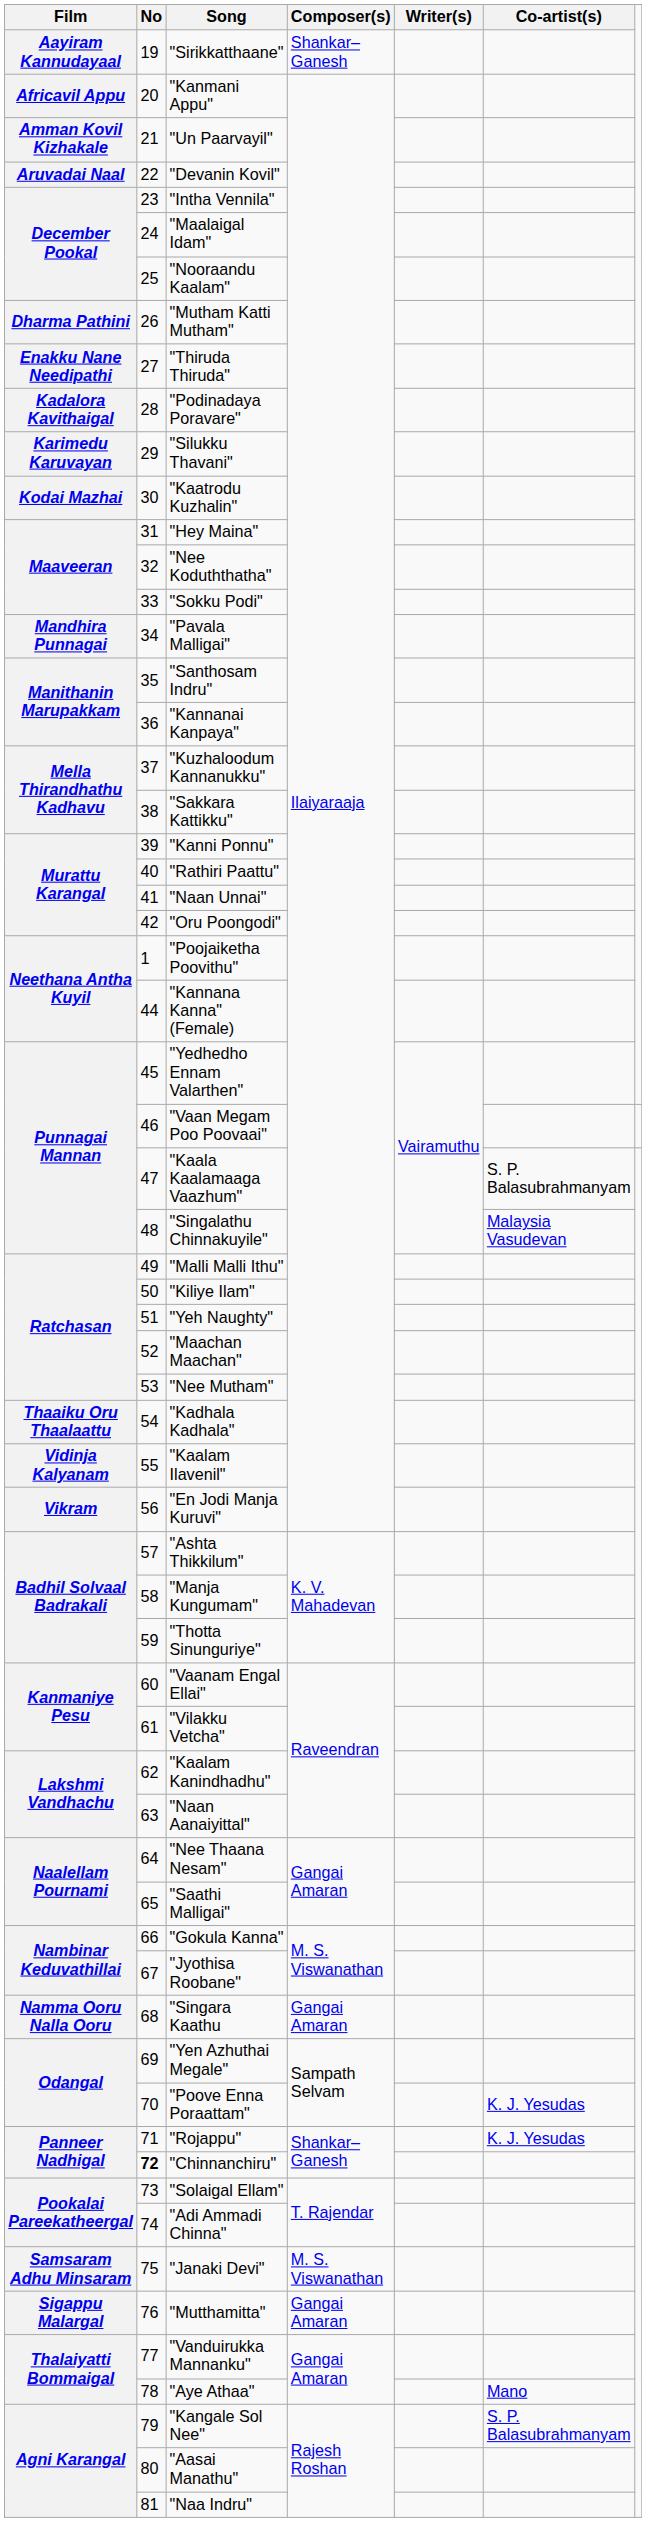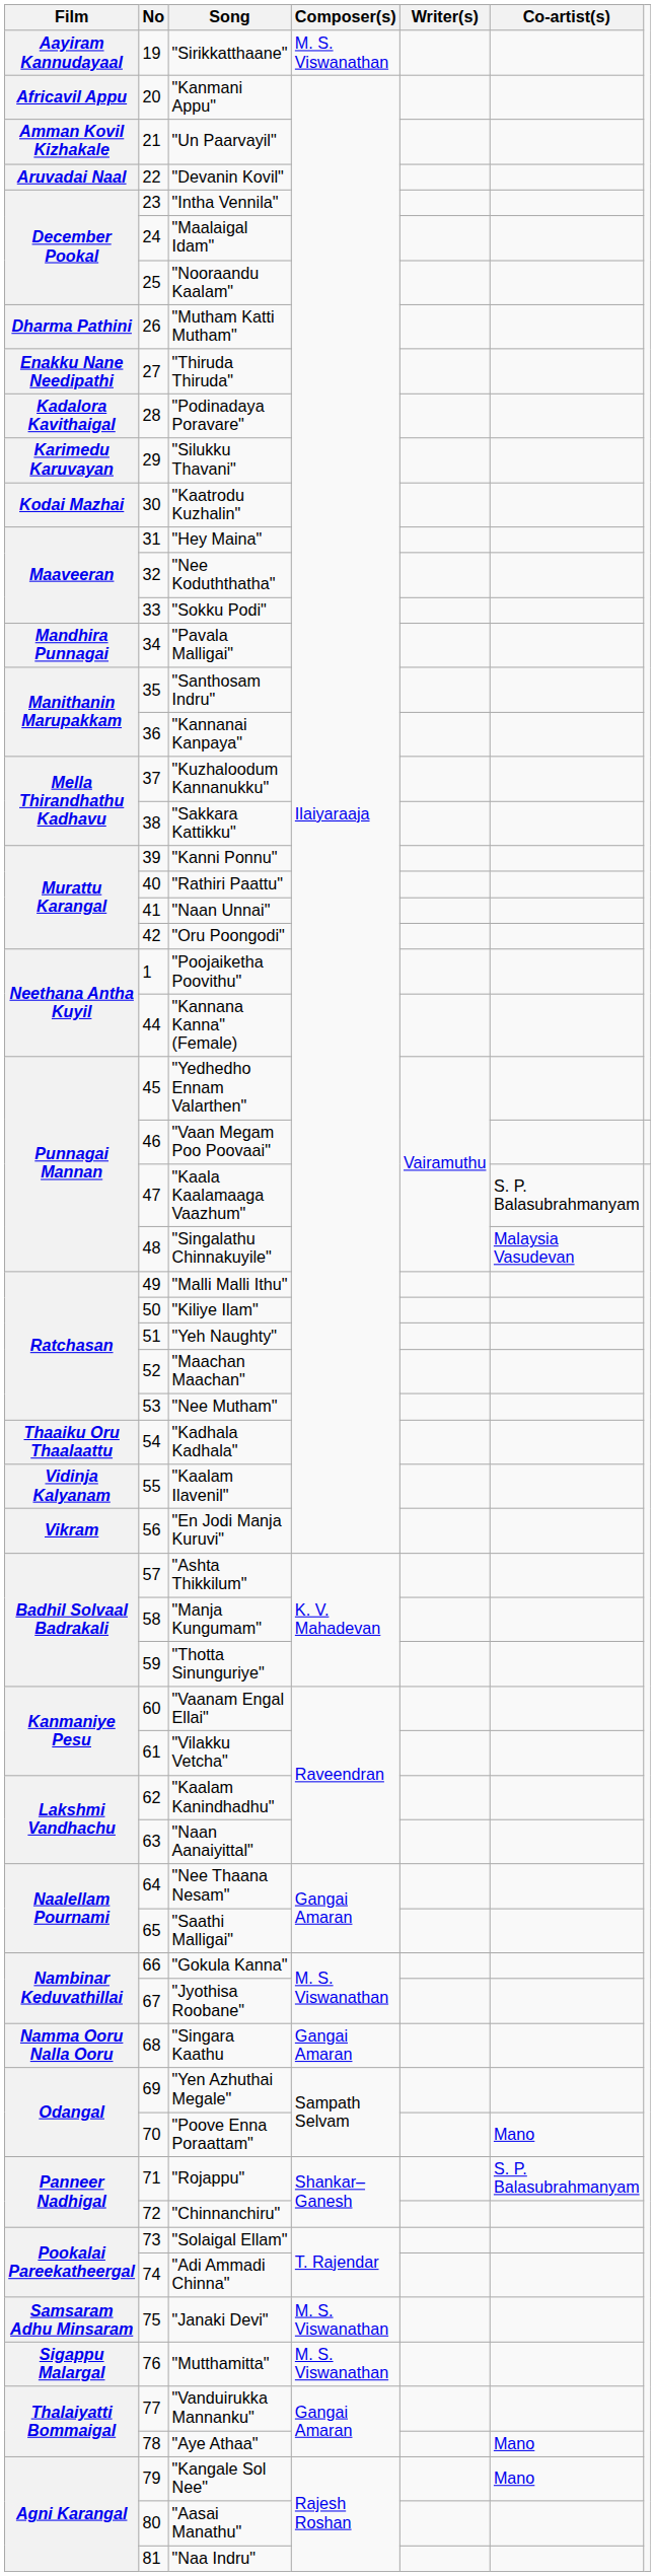 <table class="wikitable plainrowheaders" width="100%" textcolor:#000;">
 <tr>
 <th><strong>Film</strong></th>
 <th><strong>No</strong></th>
 <th scope="col" width=23%><strong>Song</strong></th>
 <th scope="col" width=20%><strong>Composer(s)</strong></th>
 <th scope="col" width=16%><strong>Writer(s)</strong></th>
 <th scope="col" width=18%><strong>Co-artist(s)</strong></th>
 </tr>
 <tr>
 <th><em><a href='#'>Aayiram Kannudayaal</a></em></th>
 <td>19</td>
 <td>"Sirikkatthaane"</td>
-<td><a href='#'>Shankar–Ganesh</a></td>
+<td><a href='#'>M. S. Viswanathan</a></td>
 <td></td>
 <td></td>
 </tr>
 <tr>
 <th><a href='#'><em>Africavil Appu</em></a></th>
 <td>20</td>
 <td>"Kanmani Appu"</td>
 <td rowspan="37"><a href='#'>Ilaiyaraaja</a></td>
 <td></td>
 <td></td>
 </tr>
 <tr>
 <th><em><a href='#'>Amman Kovil Kizhakale</a></em></th>
 <td>21</td>
 <td>"Un Paarvayil"</td>
 <td></td>
 <td></td>
 </tr>
 <tr>
 <th><em><a href='#'>Aruvadai Naal</a></em></th>
 <td>22</td>
 <td>"Devanin Kovil"</td>
 <td></td>
 <td></td>
 </tr>
 <tr>
 <th rowspan="3"><em><a href='#'>December Pookal</a></em></th>
 <td>23</td>
 <td>"Intha Vennila"</td>
 <td></td>
 <td></td>
 </tr>
 <tr>
 <td>24</td>
 <td>"Maalaigal Idam"</td>
 <td></td>
 <td></td>
 </tr>
 <tr>
 <td>25</td>
 <td>"Nooraandu Kaalam"</td>
 <td></td>
 <td></td>
 </tr>
 <tr>
 <th><a href='#'><em>Dharma Pathini</em></a></th>
 <td>26</td>
 <td>"Mutham Katti Mutham"</td>
 <td></td>
 <td></td>
 </tr>
 <tr>
 <th><em><a href='#'>Enakku Nane Needipathi</a></em></th>
 <td>27</td>
 <td>"Thiruda Thiruda"</td>
 <td></td>
 <td></td>
 </tr>
 <tr>
 <th><em><a href='#'>Kadalora Kavithaigal</a></em></th>
 <td>28</td>
 <td>"Podinadaya Poravare"</td>
 <td></td>
 <td></td>
 </tr>
 <tr>
 <th><em><a href='#'>Karimedu Karuvayan</a></em></th>
 <td>29</td>
 <td>"Silukku Thavani"</td>
 <td></td>
 <td></td>
 </tr>
 <tr>
 <th><em><a href='#'>Kodai Mazhai</a></em></th>
 <td>30</td>
 <td>"Kaatrodu Kuzhalin"</td>
 <td></td>
 <td></td>
 </tr>
 <tr>
 <th rowspan="3"><em><a href='#'>Maaveeran</a></em></th>
 <td>31</td>
 <td>"Hey Maina"</td>
 <td></td>
 <td></td>
 </tr>
 <tr>
 <td>32</td>
 <td>"Nee Koduththatha"</td>
 <td></td>
 <td></td>
 </tr>
 <tr>
 <td>33</td>
 <td>"Sokku Podi"</td>
 <td></td>
 <td></td>
 </tr>
 <tr>
 <th><em><a href='#'>Mandhira Punnagai</a></em></th>
 <td>34</td>
 <td>"Pavala Malligai"</td>
 <td></td>
 <td></td>
 </tr>
 <tr>
 <th rowspan="2"><em><a href='#'>Manithanin Marupakkam</a></em></th>
 <td>35</td>
 <td>"Santhosam Indru"</td>
 <td></td>
 <td></td>
 </tr>
 <tr>
 <td>36</td>
 <td>"Kannanai Kanpaya"</td>
 <td></td>
 <td></td>
 </tr>
 <tr>
 <th rowspan="2"><em><a href='#'>Mella Thirandhathu Kadhavu</a></em></th>
 <td>37</td>
 <td>"Kuzhaloodum Kannanukku"</td>
 <td></td>
 <td></td>
 </tr>
 <tr>
 <td>38</td>
 <td>"Sakkara Kattikku"</td>
 <td></td>
 <td></td>
 </tr>
 <tr>
 <th rowspan="4"><em><a href='#'>Murattu Karangal</a></em></th>
 <td>39</td>
 <td>"Kanni Ponnu"</td>
 <td></td>
 <td></td>
 </tr>
 <tr>
 <td>40</td>
 <td>"Rathiri Paattu"</td>
 <td></td>
 <td></td>
 </tr>
 <tr>
 <td>41</td>
 <td>"Naan Unnai"</td>
 <td></td>
 <td></td>
 </tr>
 <tr>
 <td>42</td>
 <td>"Oru Poongodi"</td>
 <td></td>
 <td></td>
 </tr>
 <tr>
 <th rowspan="2"><em><a href='#'>Neethana Antha Kuyil</a></em></th>
 <td>1</td>
 <td>"Poojaiketha Poovithu"</td>
 <td></td>
 <td></td>
 </tr>
 <tr>
 <td>44</td>
 <td>"Kannana Kanna"(Female)</td>
 <td></td>
 <td></td>
 </tr>
 <tr>
 <th rowspan="4"><em><a href='#'>Punnagai Mannan</a></em></th>
 <td>45</td>
 <td>"Yedhedho Ennam Valarthen"</td>
 <td rowspan="4"><a href='#'>Vairamuthu</a></td>
 <td></td>
 </tr>
 <tr>
 <td>46</td>
 <td>"Vaan Megam Poo Poovaai"</td>
 <td></td>
 <td></td>
 </tr>
 <tr>
 <td>47</td>
 <td>"Kaala Kaalamaaga Vaazhum"</td>
 <td>S. P. Balasubrahmanyam</td>
 </tr>
 <tr>
 <td>48</td>
 <td>"Singalathu Chinnakuyile"</td>
 <td><a href='#'>Malaysia Vasudevan</a></td>
 </tr>
 <tr>
 <th rowspan="5"><a href='#'><em>Ratchasan</em></a></th>
 <td>49</td>
 <td>"Malli Malli Ithu"</td>
 <td></td>
 <td></td>
 </tr>
 <tr>
 <td>50</td>
 <td>"Kiliye Ilam"</td>
 <td></td>
 <td></td>
 </tr>
 <tr>
 <td>51</td>
 <td>"Yeh Naughty"</td>
 <td></td>
 <td></td>
 </tr>
 <tr>
 <td>52</td>
 <td>"Maachan Maachan"</td>
 <td></td>
 <td></td>
 </tr>
 <tr>
 <td>53</td>
 <td>"Nee Mutham"</td>
 <td></td>
 <td></td>
 </tr>
 <tr>
 <th><em><a href='#'>Thaaiku Oru Thaalaattu</a></em></th>
 <td>54</td>
 <td>"Kadhala Kadhala"</td>
 <td></td>
 <td></td>
 </tr>
 <tr>
 <th><em><a href='#'>Vidinja Kalyanam</a></em></th>
 <td>55</td>
 <td>"Kaalam Ilavenil"</td>
 <td></td>
 <td></td>
 </tr>
 <tr>
 <th><a href='#'><em>Vikram</em></a></th>
 <td>56</td>
 <td>"En Jodi Manja Kuruvi"</td>
 <td></td>
 <td></td>
 </tr>
 <tr>
 <th rowspan="3"><a href='#'><em>Badhil Solvaal Badrakali</em></a></th>
 <td>57</td>
 <td>"Ashta Thikkilum"</td>
 <td rowspan="3"><a href='#'>K. V. Mahadevan</a></td>
 <td></td>
 <td></td>
 </tr>
 <tr>
 <td>58</td>
 <td>"Manja Kungumam"</td>
 <td></td>
 <td></td>
 </tr>
 <tr>
 <td>59</td>
 <td>"Thotta Sinunguriye"</td>
 <td></td>
 <td></td>
 </tr>
 <tr>
 <th rowspan="2"><a href='#'><em>Kanmaniye Pesu</em></a></th>
 <td>60</td>
 <td>"Vaanam Engal Ellai"</td>
 <td rowspan="4"><a href='#'>Raveendran</a></td>
 <td></td>
 <td></td>
 </tr>
 <tr>
 <td>61</td>
 <td>"Vilakku Vetcha"</td>
 <td></td>
 <td></td>
 </tr>
 <tr>
 <th rowspan="2"><em><a href='#'>Lakshmi Vandhachu</a></em></th>
 <td>62</td>
 <td>"Kaalam Kanindhadhu"</td>
 <td></td>
 <td></td>
 </tr>
 <tr>
 <td>63</td>
 <td>"Naan Aanaiyittal"</td>
 <td></td>
 <td></td>
 </tr>
 <tr>
 <th rowspan="2"><a href='#'><em>Naalellam Pournami</em></a></th>
 <td>64</td>
 <td>"Nee Thaana Nesam"</td>
 <td rowspan="2"><a href='#'>Gangai Amaran</a></td>
 <td></td>
 <td></td>
 </tr>
 <tr>
 <td>65</td>
 <td>"Saathi Malligai"</td>
 <td></td>
 <td></td>
 </tr>
 <tr>
 <th rowspan="2"><em><a href='#'>Nambinar Keduvathillai</a></em></th>
 <td>66</td>
 <td>"Gokula Kanna"</td>
 <td rowspan="2"><a href='#'>M. S. Viswanathan</a></td>
 <td></td>
 <td></td>
 </tr>
 <tr>
 <td>67</td>
 <td>"Jyothisa Roobane"</td>
 <td></td>
 <td></td>
 </tr>
 <tr>
 <th><em><a href='#'>Namma Ooru Nalla Ooru</a></em></th>
 <td>68</td>
 <td>"Singara Kaathu</td>
 <td><a href='#'>Gangai Amaran</a></td>
 <td></td>
 <td></td>
 </tr>
 <tr>
 <th rowspan="2"><em><a href='#'>Odangal</a></em></th>
 <td>69</td>
 <td>"Yen Azhuthai Megale"</td>
 <td rowspan="2">Sampath Selvam</td>
 <td></td>
 <td></td>
 </tr>
 <tr>
 <td>70</td>
 <td>"Poove Enna Poraattam"</td>
 <td></td>
-<td><a href='#'>K. J. Yesudas</a></td>
+<td><a href='#'>Mano</a></td>
 </tr>
 <tr>
 <th rowspan="2"><a href='#'><em>Panneer Nadhigal</em></a></th>
 <td>71</td>
 <td>"Rojappu"</td>
 <td rowspan="2"><a href='#'>Shankar–Ganesh</a></td>
 <td></td>
-<td><a href='#'>K. J. Yesudas</a></td>
+<td><a href='#'>S. P. Balasubrahmanyam</a></td>
 </tr>
 <tr>
-<td><strong>72</strong></td>
+<td>72</td>
 <td>"Chinnanchiru"</td>
 <td></td>
 <td></td>
 </tr>
 <tr>
 <th rowspan="2"><a href='#'><em>Pookalai Pareekatheergal</em></a></th>
 <td>73</td>
 <td>"Solaigal Ellam"</td>
 <td rowspan="2"><a href='#'>T. Rajendar</a></td>
 <td></td>
 <td></td>
 </tr>
 <tr>
 <td>74</td>
 <td>"Adi Ammadi Chinna"</td>
 <td></td>
 <td></td>
 </tr>
 <tr>
 <th><em><a href='#'>Samsaram Adhu Minsaram</a></em></th>
 <td>75</td>
 <td>"Janaki Devi"</td>
 <td><a href='#'>M. S. Viswanathan</a></td>
 <td></td>
 <td></td>
 </tr>
 <tr>
 <th><em><a href='#'>Sigappu Malargal</a></em></th>
 <td>76</td>
 <td>"Mutthamitta"</td>
-<td><a href='#'>Gangai Amaran</a></td>
+<td><a href='#'>M. S. Viswanathan</a></td>
 <td></td>
 <td></td>
 </tr>
 <tr>
 <th rowspan="2"><a href='#'><em>Thalaiyatti Bommaigal</em></a></th>
 <td>77</td>
 <td>"Vanduirukka Mannanku"</td>
 <td rowspan="2"><a href='#'>Gangai Amaran</a></td>
 <td></td>
 <td></td>
 </tr>
 <tr>
 <td>78</td>
 <td>"Aye Athaa"</td>
 <td></td>
 <td><a href='#'>Mano</a></td>
 </tr>
 <tr>
 <th rowspan="3"><a href='#'><em>Agni Karangal</em></a></th>
 <td>79</td>
 <td>"Kangale Sol Nee"</td>
 <td rowspan="3"><a href='#'>Rajesh Roshan</a></td>
 <td></td>
-<td><a href='#'>S. P. Balasubrahmanyam</a></td>
+<td><a href='#'>Mano</a></td>
 </tr>
 <tr>
 <td>80</td>
 <td>"Aasai Manathu"</td>
 <td></td>
 <td></td>
 </tr>
 <tr>
 <td>81</td>
 <td>"Naa Indru"</td>
 <td></td>
 <td></td>
 </tr>
 </table>
